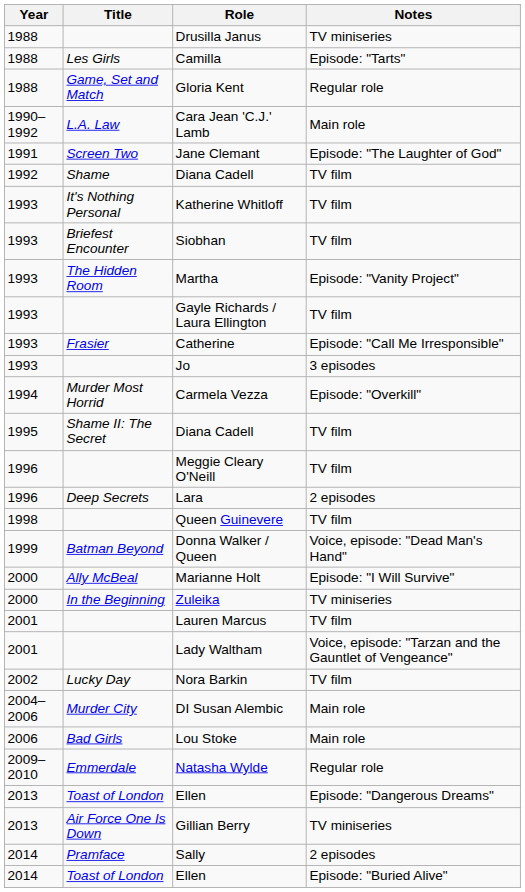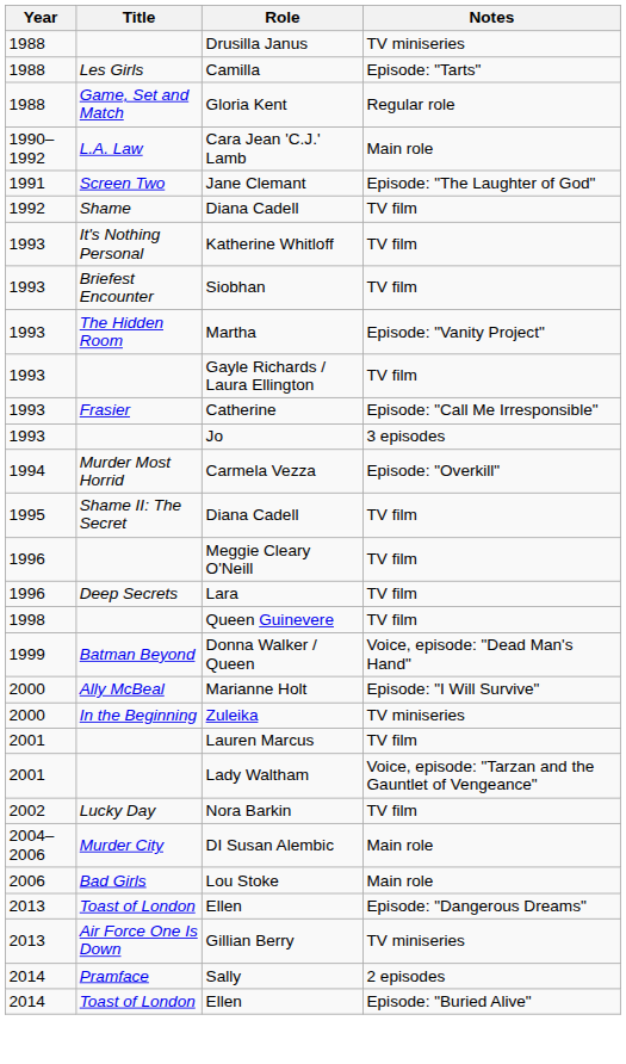 <table class="wikitable sortable">
 <tr>
 <th>Year</th>
 <th>Title</th>
 <th>Role</th>
 <th class="unsortable">Notes</th>
 </tr>
 <tr>
 <td>1988</td>
 <td><em></em></td>
 <td>Drusilla Janus</td>
 <td>TV miniseries</td>
 </tr>
 <tr>
 <td>1988</td>
 <td><em>Les Girls</em></td>
 <td>Camilla</td>
 <td>Episode: "Tarts"</td>
 </tr>
 <tr>
 <td>1988</td>
 <td><em><a href='#'>Game, Set and Match</a></em></td>
 <td>Gloria Kent</td>
 <td>Regular role</td>
 </tr>
 <tr>
 <td>1990–1992</td>
 <td><em><a href='#'>L.A. Law</a></em></td>
 <td>Cara Jean 'C.J.' Lamb</td>
 <td>Main role</td>
 </tr>
 <tr>
 <td>1991</td>
 <td><em><a href='#'>Screen Two</a></em></td>
 <td>Jane Clemant</td>
 <td>Episode: "The Laughter of God"</td>
 </tr>
 <tr>
 <td>1992</td>
 <td><em>Shame</em></td>
 <td>Diana Cadell</td>
 <td>TV film</td>
 </tr>
 <tr>
 <td>1993</td>
 <td><em>It's Nothing Personal</em></td>
 <td>Katherine Whitloff</td>
 <td>TV film</td>
 </tr>
 <tr>
 <td>1993</td>
 <td><em>Briefest Encounter</em></td>
 <td>Siobhan</td>
 <td>TV film</td>
 </tr>
 <tr>
 <td>1993</td>
 <td><em><a href='#'>The Hidden Room</a></em></td>
 <td>Martha</td>
 <td>Episode: "Vanity Project"</td>
 </tr>
 <tr>
 <td>1993</td>
 <td><em></em></td>
 <td>Gayle Richards / Laura Ellington</td>
 <td>TV film</td>
 </tr>
 <tr>
 <td>1993</td>
 <td><em><a href='#'>Frasier</a></em></td>
 <td>Catherine</td>
 <td>Episode: "Call Me Irresponsible"</td>
 </tr>
 <tr>
 <td>1993</td>
 <td><em></em></td>
 <td>Jo</td>
 <td>3 episodes</td>
 </tr>
 <tr>
 <td>1994</td>
 <td><em>Murder Most Horrid</em></td>
 <td>Carmela Vezza</td>
 <td>Episode: "Overkill"</td>
 </tr>
 <tr>
 <td>1995</td>
 <td><em>Shame II: The Secret</em></td>
 <td>Diana Cadell</td>
 <td>TV film</td>
 </tr>
 <tr>
 <td>1996</td>
 <td><em></em></td>
 <td>Meggie Cleary O'Neill</td>
 <td>TV film</td>
 </tr>
 <tr>
 <td>1996</td>
 <td><em>Deep Secrets</em></td>
 <td>Lara</td>
-<td>2 episodes</td>
+<td>TV film</td>
 </tr>
 <tr>
 <td>1998</td>
 <td><em></em></td>
 <td>Queen <a href='#'>Guinevere</a></td>
 <td>TV film</td>
 </tr>
 <tr>
 <td>1999</td>
 <td><em><a href='#'>Batman Beyond</a></em></td>
 <td>Donna Walker / Queen</td>
 <td>Voice, episode: "Dead Man's Hand"</td>
 </tr>
 <tr>
 <td>2000</td>
 <td><em><a href='#'>Ally McBeal</a></em></td>
 <td>Marianne Holt</td>
 <td>Episode: "I Will Survive"</td>
 </tr>
 <tr>
 <td>2000</td>
 <td><em><a href='#'>In the Beginning</a></em></td>
 <td><a href='#'>Zuleika</a></td>
 <td>TV miniseries</td>
 </tr>
 <tr>
 <td>2001</td>
 <td><em></em></td>
 <td>Lauren Marcus</td>
 <td>TV film</td>
 </tr>
 <tr>
 <td>2001</td>
 <td><em></em></td>
 <td>Lady Waltham</td>
 <td>Voice, episode: "Tarzan and the Gauntlet of Vengeance"</td>
 </tr>
 <tr>
 <td>2002</td>
 <td><em>Lucky Day</em></td>
 <td>Nora Barkin</td>
 <td>TV film</td>
 </tr>
 <tr>
 <td>2004–2006</td>
 <td><em><a href='#'>Murder City</a></em></td>
 <td>DI Susan Alembic</td>
 <td>Main role</td>
 </tr>
 <tr>
 <td>2006</td>
 <td><em><a href='#'>Bad Girls</a></em></td>
 <td>Lou Stoke</td>
 <td>Main role</td>
 </tr>
 <tr>
-<td>2009–2010</td>
-<td><em><a href='#'>Emmerdale</a></em></td>
-<td><a href='#'>Natasha Wylde</a></td>
-<td>Regular role</td>
-</tr>
-<tr>
 <td>2013</td>
 <td><em><a href='#'>Toast of London</a></em></td>
 <td>Ellen</td>
 <td>Episode: "Dangerous Dreams"</td>
 </tr>
 <tr>
 <td>2013</td>
 <td><em><a href='#'>Air Force One Is Down</a></em></td>
 <td>Gillian Berry</td>
 <td>TV miniseries</td>
 </tr>
 <tr>
 <td>2014</td>
 <td><em><a href='#'>Pramface</a></em></td>
 <td>Sally</td>
 <td>2 episodes</td>
 </tr>
 <tr>
 <td>2014</td>
 <td><em><a href='#'>Toast of London</a></em></td>
 <td>Ellen</td>
 <td>Episode: "Buried Alive"</td>
 </tr>
 </table>
